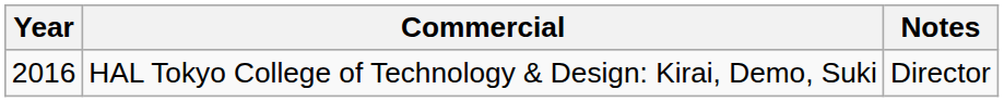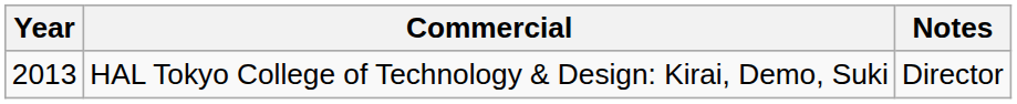 <table class="wikitable">
 <tr>
 <th>Year</th>
 <th>Commercial</th>
 <th>Notes</th>
 </tr>
 <tr>
-<td>2016</td>
+<td>2013</td>
 <td>HAL Tokyo College of Technology & Design: Kirai, Demo, Suki</td>
 <td>Director</td>
 </tr>
 </table>
